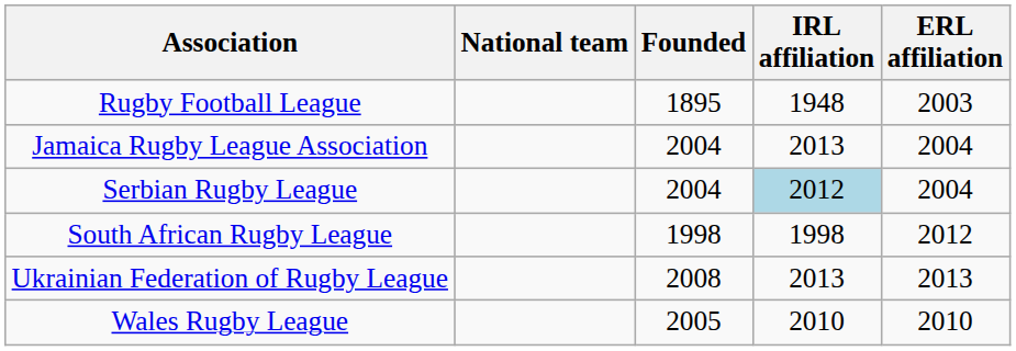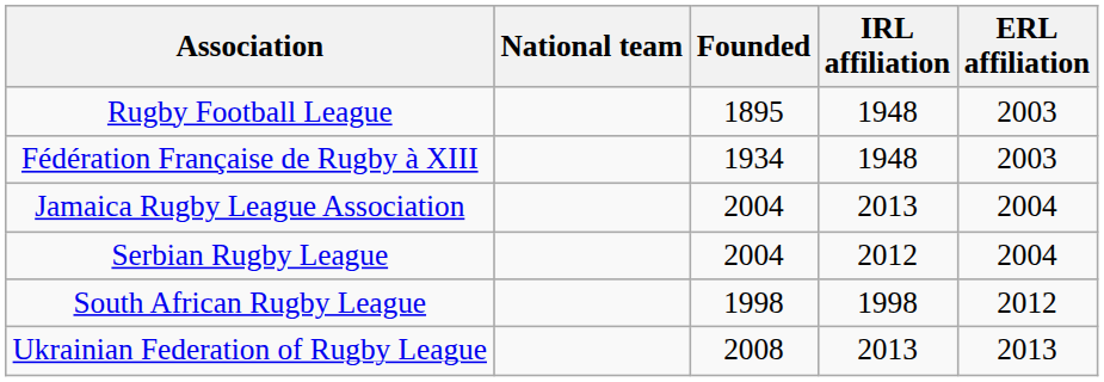 <table class="wikitable sortable" style="text-align:center;">
 <tr>
 <th>Association</th>
 <th>National team</th>
 <th>Founded</th>
 <th>IRL<br>affiliation</th>
 <th>ERL<br>affiliation</th>
 </tr>
 <tr>
 <td><a href='#'>Rugby Football League</a></td>
 <td></td>
 <td>1895</td>
 <td>1948</td>
 <td>2003</td>
 </tr>
 <tr>
+<td><a href='#'>Fédération Française de Rugby à XIII</a></td>
+<td></td>
+<td>1934</td>
+<td>1948</td>
+<td>2003</td>
+</tr>
+<tr>
 <td><a href='#'>Jamaica Rugby League Association</a></td>
 <td></td>
 <td>2004</td>
 <td>2013</td>
 <td>2004</td>
 </tr>
 <tr>
 <td><a href='#'>Serbian Rugby League</a></td>
 <td></td>
 <td>2004</td>
-<td style="background: lightblue;">2012</td>
+<td>2012</td>
 <td>2004</td>
 </tr>
 <tr>
 <td><a href='#'>South African Rugby League</a></td>
 <td></td>
 <td>1998</td>
 <td>1998</td>
 <td>2012</td>
 </tr>
 <tr>
 <td><a href='#'>Ukrainian Federation of Rugby League</a></td>
 <td></td>
 <td>2008</td>
 <td>2013</td>
 <td>2013</td>
 </tr>
-<tr>
-<td><a href='#'>Wales Rugby League</a></td>
-<td></td>
-<td>2005</td>
-<td>2010</td>
-<td>2010</td>
-</tr>
 </table>
